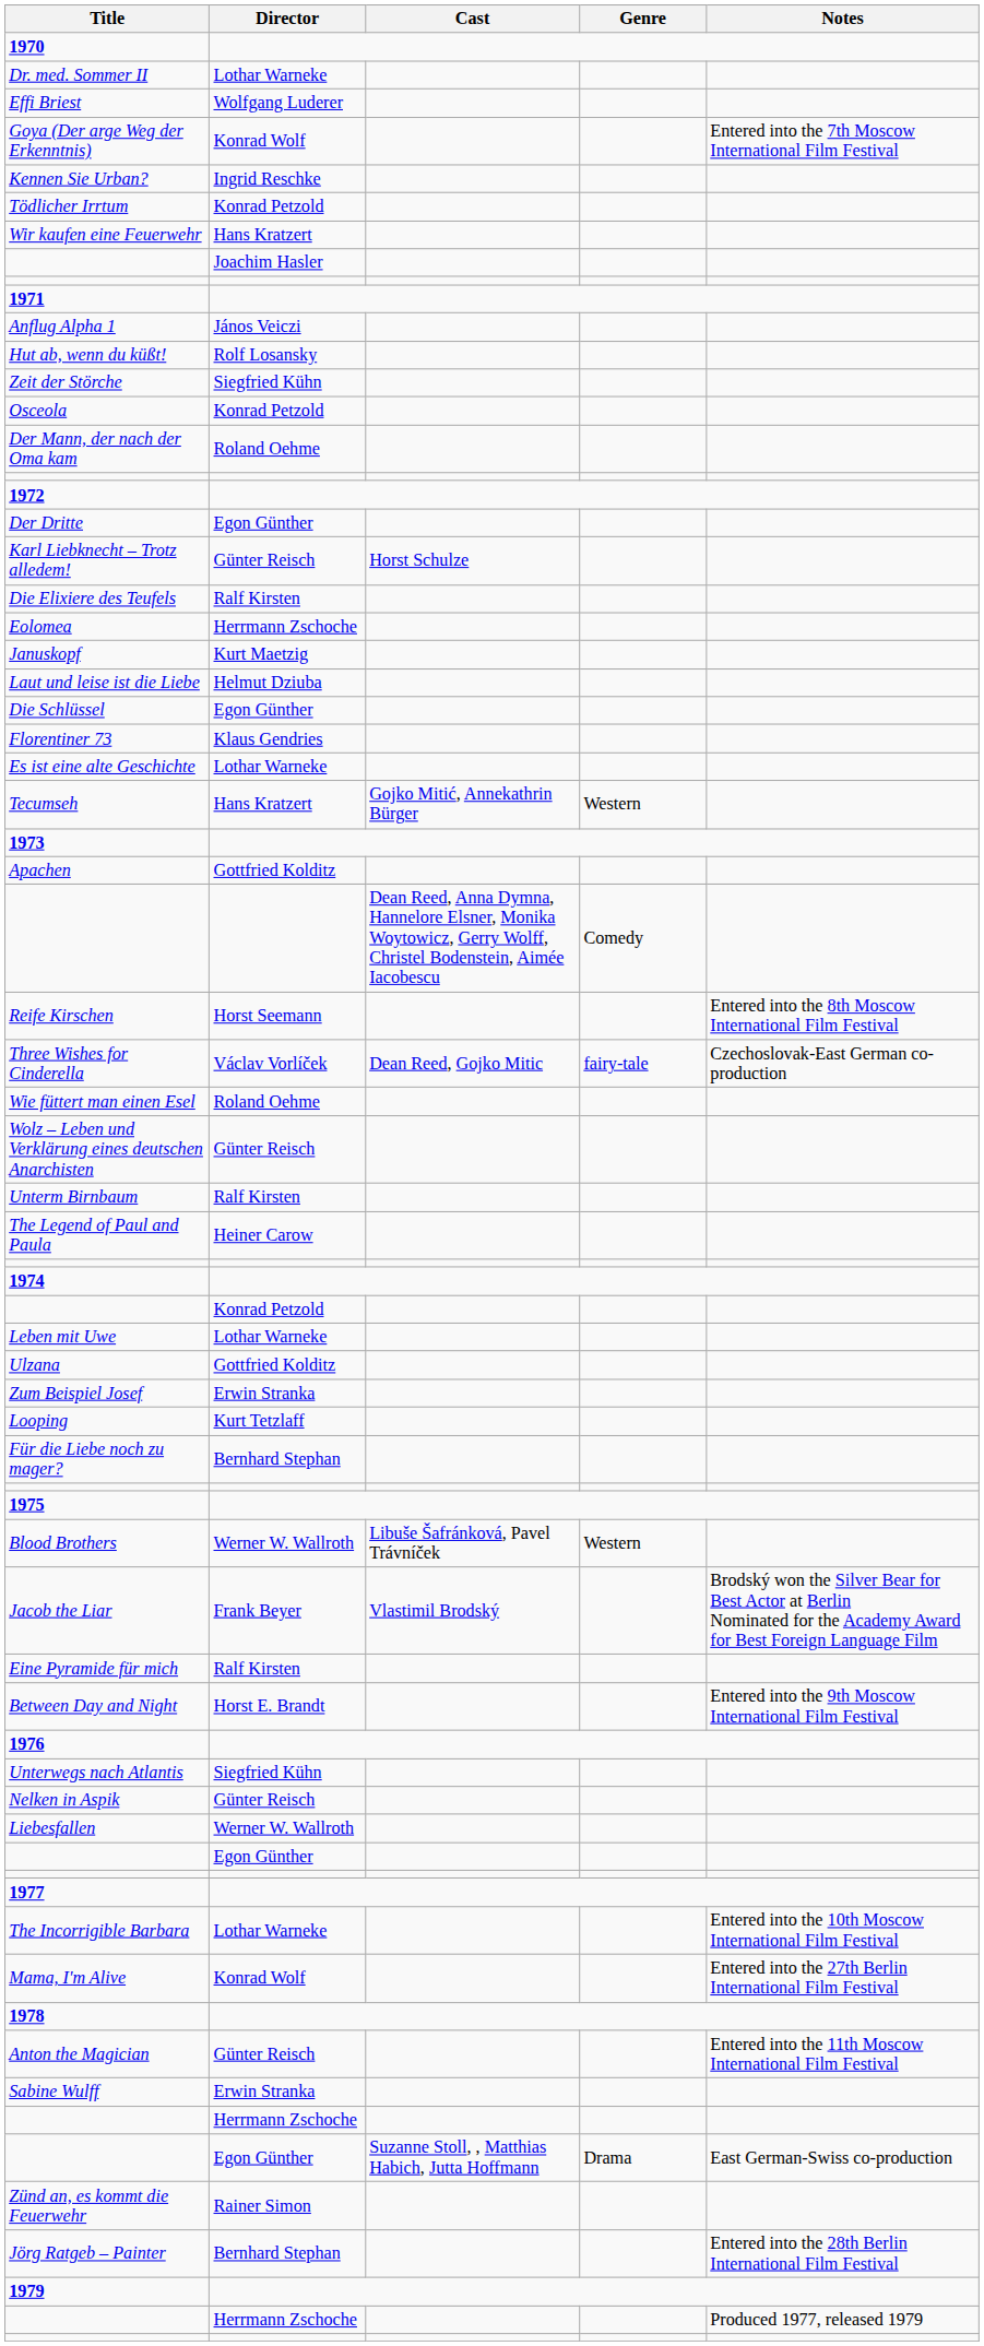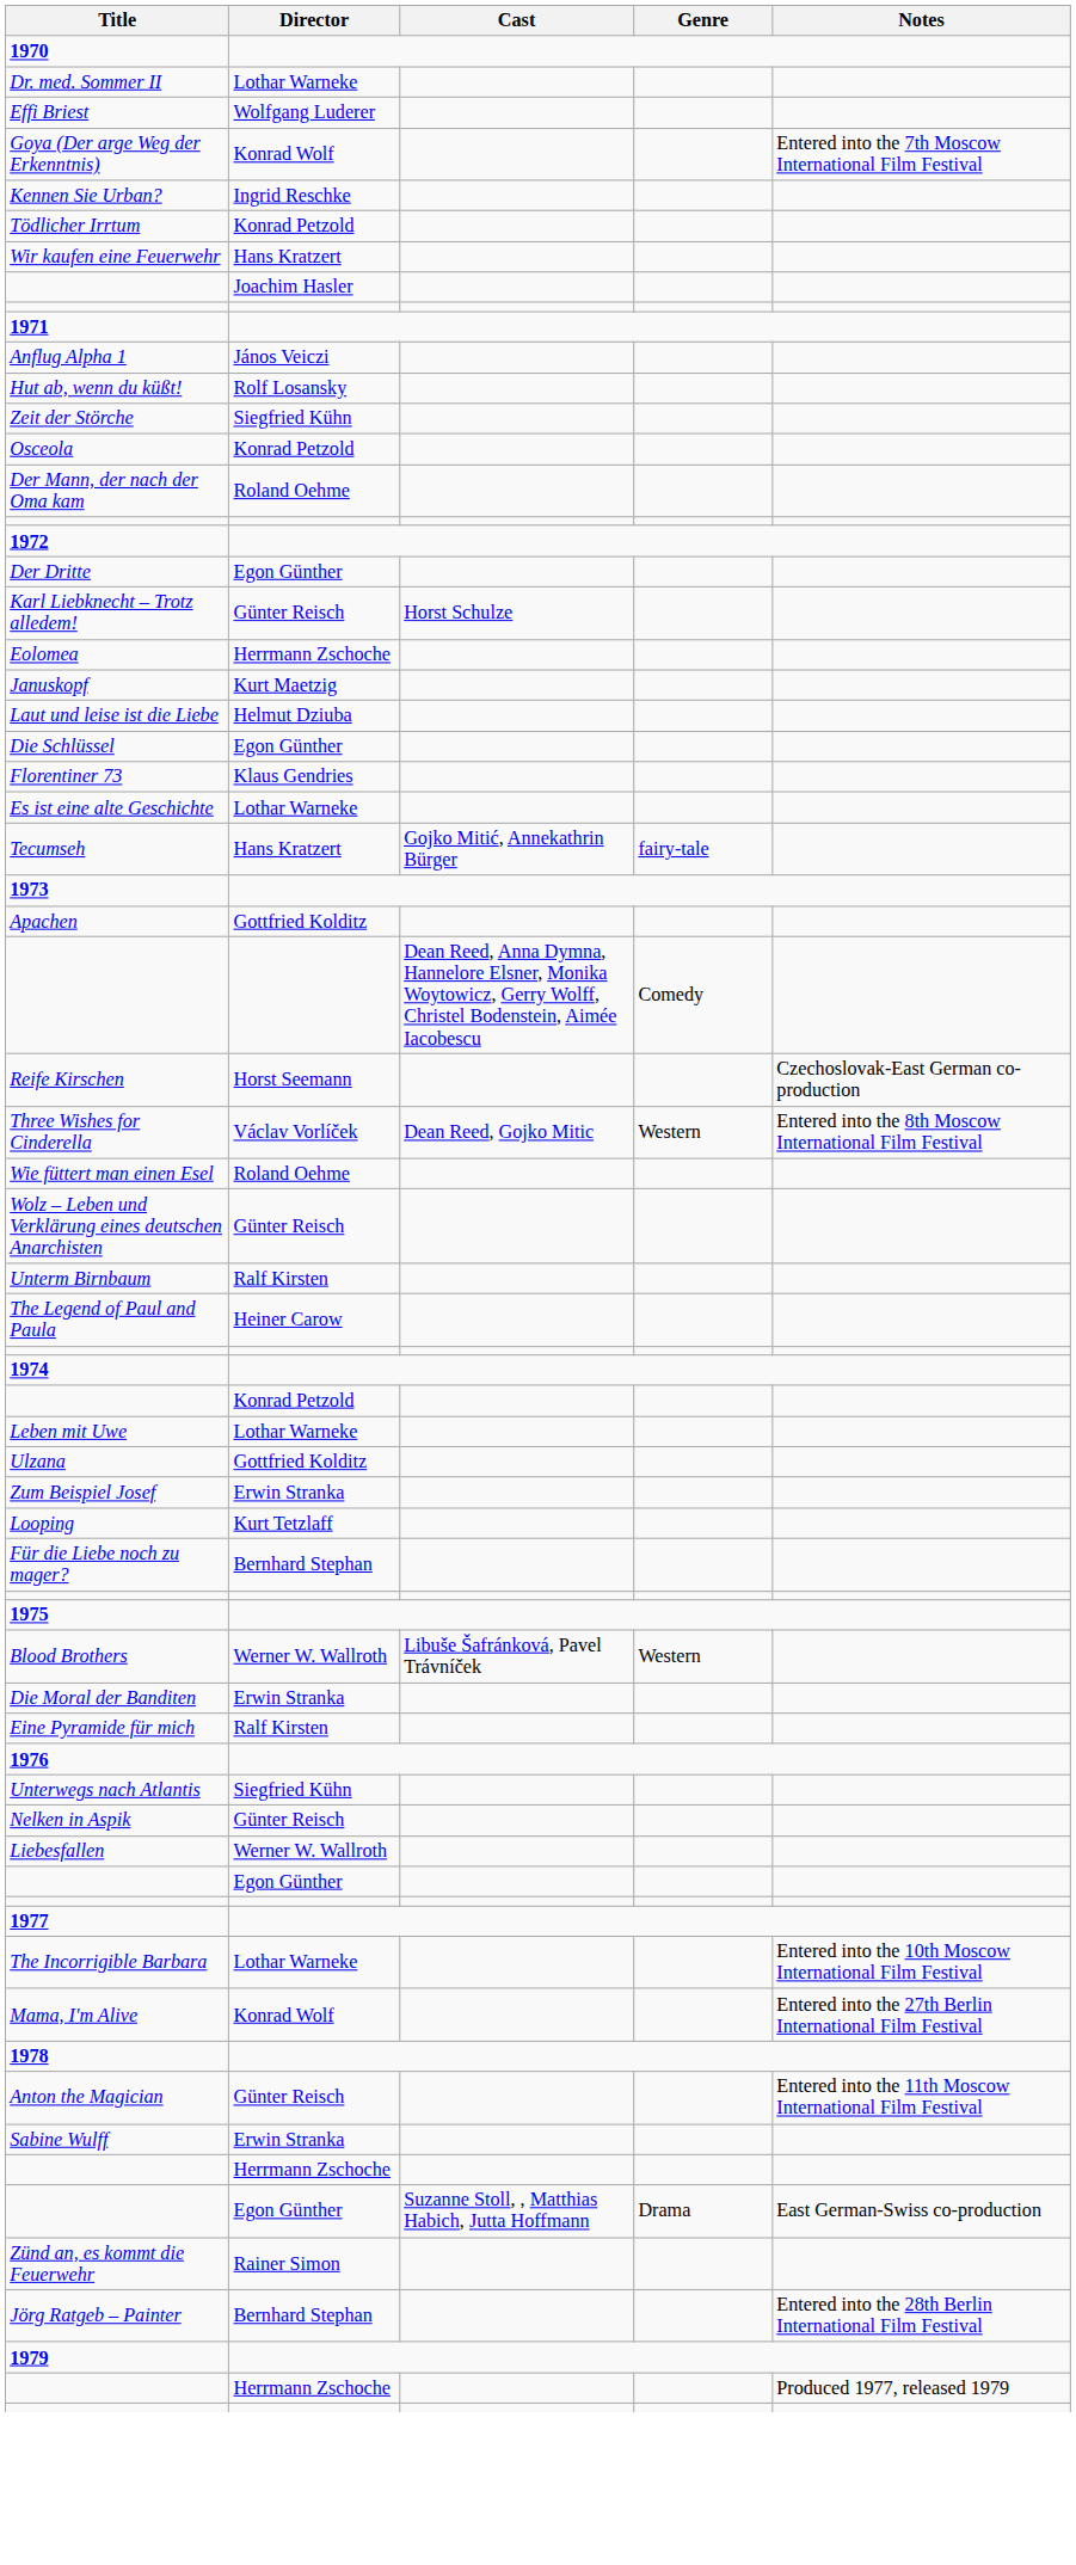 <table class="wikitable" style="width:100%;">
 <tr>
 <th style="width:21%;">Title</th>
 <th style="width:16%;">Director</th>
 <th style="width:22%;">Cast</th>
 <th style="width:13%;">Genre</th>
 <th style="width:28%;">Notes</th>
 </tr>
 <tr>
 <td><strong><a href='#'>1970</a></strong></td>
 </tr>
 <tr>
 <td><em><a href='#'>Dr. med. Sommer II</a></em></td>
 <td><a href='#'>Lothar Warneke</a></td>
 <td></td>
 <td></td>
 <td></td>
 </tr>
 <tr>
 <td><em><a href='#'>Effi Briest</a></em></td>
 <td><a href='#'>Wolfgang Luderer</a></td>
 <td></td>
 <td></td>
 <td></td>
 </tr>
 <tr>
 <td><em><a href='#'>Goya (Der arge Weg der Erkenntnis)</a></em></td>
 <td><a href='#'>Konrad Wolf</a></td>
 <td></td>
 <td></td>
 <td>Entered into the <a href='#'>7th Moscow International Film Festival</a></td>
 </tr>
 <tr>
 <td><em><a href='#'>Kennen Sie Urban?</a></em></td>
 <td><a href='#'>Ingrid Reschke</a></td>
 <td></td>
 <td></td>
 <td></td>
 </tr>
 <tr>
 <td><em><a href='#'>Tödlicher Irrtum</a></em></td>
 <td><a href='#'>Konrad Petzold</a></td>
 <td></td>
 <td></td>
 <td></td>
 </tr>
 <tr>
 <td><em><a href='#'>Wir kaufen eine Feuerwehr</a></em></td>
 <td><a href='#'>Hans Kratzert</a></td>
 <td></td>
 <td></td>
 <td></td>
 </tr>
 <tr>
 <td><em></em></td>
 <td><a href='#'>Joachim Hasler</a></td>
 <td></td>
 <td></td>
 <td></td>
 </tr>
 <tr>
 <td></td>
 <td></td>
 <td></td>
 <td></td>
 <td></td>
 </tr>
 <tr>
 <td><strong><a href='#'>1971</a></strong></td>
 </tr>
 <tr>
 <td><em><a href='#'>Anflug Alpha 1</a></em></td>
 <td><a href='#'>János Veiczi</a></td>
 <td></td>
 <td></td>
 <td></td>
 </tr>
 <tr>
 <td><em><a href='#'>Hut ab, wenn du küßt!</a></em></td>
 <td><a href='#'>Rolf Losansky</a></td>
 <td></td>
 <td></td>
 <td></td>
 </tr>
 <tr>
 <td><em><a href='#'>Zeit der Störche</a></em></td>
 <td><a href='#'>Siegfried Kühn</a></td>
 <td></td>
 <td></td>
 <td></td>
 </tr>
 <tr>
 <td><em><a href='#'>Osceola</a></em></td>
 <td><a href='#'>Konrad Petzold</a></td>
 <td></td>
 <td></td>
 <td></td>
 </tr>
 <tr>
 <td><em><a href='#'>Der Mann, der nach der Oma kam</a></em></td>
 <td><a href='#'>Roland Oehme</a></td>
 <td></td>
 <td></td>
 <td></td>
 </tr>
 <tr>
 <td></td>
 <td></td>
 <td></td>
 <td></td>
 <td></td>
 </tr>
 <tr>
 <td><strong><a href='#'>1972</a></strong></td>
 </tr>
 <tr>
 <td><em><a href='#'>Der Dritte</a></em></td>
 <td><a href='#'>Egon Günther</a></td>
 <td></td>
 <td></td>
 <td></td>
 </tr>
 <tr>
 <td><em><a href='#'>Karl Liebknecht – Trotz alledem!</a></em></td>
 <td><a href='#'>Günter Reisch</a></td>
 <td><a href='#'>Horst Schulze</a></td>
 <td></td>
 <td></td>
 </tr>
 <tr>
-<td><em><a href='#'>Die Elixiere des Teufels</a></em></td>
-<td><a href='#'>Ralf Kirsten</a></td>
-<td></td>
-<td></td>
-<td></td>
-</tr>
-<tr>
 <td><em><a href='#'>Eolomea</a></em></td>
 <td><a href='#'>Herrmann Zschoche</a></td>
 <td></td>
 <td></td>
 <td></td>
 </tr>
 <tr>
 <td><em><a href='#'>Januskopf</a></em></td>
 <td><a href='#'>Kurt Maetzig</a></td>
 <td></td>
 <td></td>
 <td></td>
 </tr>
 <tr>
 <td><em><a href='#'>Laut und leise ist die Liebe</a></em></td>
 <td><a href='#'>Helmut Dziuba</a></td>
 <td></td>
 <td></td>
 <td></td>
 </tr>
 <tr>
 <td><em><a href='#'>Die Schlüssel</a></em></td>
 <td><a href='#'>Egon Günther</a></td>
 <td></td>
 <td></td>
 <td></td>
 </tr>
 <tr>
 <td><em><a href='#'>Florentiner 73</a></em></td>
 <td><a href='#'>Klaus Gendries</a></td>
 <td></td>
 <td></td>
 <td></td>
 </tr>
 <tr>
 <td><em><a href='#'>Es ist eine alte Geschichte</a></em></td>
 <td><a href='#'>Lothar Warneke</a></td>
 <td></td>
 <td></td>
 <td></td>
 </tr>
 <tr>
 <td><em><a href='#'>Tecumseh</a></em></td>
 <td><a href='#'>Hans Kratzert</a></td>
 <td><a href='#'>Gojko Mitić</a>, <a href='#'>Annekathrin Bürger</a></td>
-<td>Western</td>
+<td><a href='#'>fairy-tale</a></td>
 <td></td>
 </tr>
 <tr>
 <td><strong><a href='#'>1973</a></strong></td>
 </tr>
 <tr>
 <td><em><a href='#'>Apachen</a></em></td>
 <td><a href='#'>Gottfried Kolditz</a></td>
 <td></td>
 <td></td>
 <td></td>
 </tr>
 <tr>
 <td><em></em></td>
 <td></td>
 <td><a href='#'>Dean Reed</a>, <a href='#'>Anna Dymna</a>, <a href='#'>Hannelore Elsner</a>, <a href='#'>Monika Woytowicz</a>, <a href='#'>Gerry Wolff</a>, <a href='#'>Christel Bodenstein</a>, <a href='#'>Aimée Iacobescu</a></td>
 <td>Comedy</td>
 <td></td>
 </tr>
 <tr>
 <td><em><a href='#'>Reife Kirschen</a></em></td>
 <td><a href='#'>Horst Seemann</a></td>
 <td></td>
 <td></td>
-<td>Entered into the <a href='#'>8th Moscow International Film Festival</a></td>
+<td>Czechoslovak-East German co-production</td>
 </tr>
 <tr>
 <td><em><a href='#'>Three Wishes for Cinderella</a></em></td>
 <td><a href='#'>Václav Vorlíček</a></td>
 <td><a href='#'>Dean Reed</a>, <a href='#'>Gojko Mitic</a></td>
-<td><a href='#'>fairy-tale</a></td>
-<td>Czechoslovak-East German co-production</td>
+<td>Western</td>
+<td>Entered into the <a href='#'>8th Moscow International Film Festival</a></td>
 </tr>
 <tr>
 <td><em><a href='#'>Wie füttert man einen Esel</a></em></td>
 <td><a href='#'>Roland Oehme</a></td>
 <td></td>
 <td></td>
 <td></td>
 </tr>
 <tr>
 <td><em><a href='#'>Wolz – Leben und Verklärung eines deutschen Anarchisten</a></em></td>
 <td><a href='#'>Günter Reisch</a></td>
 <td></td>
 <td></td>
 <td></td>
 </tr>
 <tr>
 <td><em><a href='#'>Unterm Birnbaum</a></em></td>
 <td><a href='#'>Ralf Kirsten</a></td>
 <td></td>
 <td></td>
 <td></td>
 </tr>
 <tr>
 <td><em><a href='#'>The Legend of Paul and Paula</a></em></td>
 <td><a href='#'>Heiner Carow</a></td>
 <td></td>
 <td></td>
 <td></td>
 </tr>
 <tr>
 <td></td>
 <td></td>
 <td></td>
 <td></td>
 <td></td>
 </tr>
 <tr>
 <td><strong><a href='#'>1974</a></strong></td>
 </tr>
 <tr>
 <td><em></em></td>
 <td><a href='#'>Konrad Petzold</a></td>
 <td></td>
 <td></td>
 <td></td>
 </tr>
 <tr>
 <td><em><a href='#'>Leben mit Uwe</a></em></td>
 <td><a href='#'>Lothar Warneke</a></td>
 <td></td>
 <td></td>
 <td></td>
 </tr>
 <tr>
 <td><em><a href='#'>Ulzana</a></em></td>
 <td><a href='#'>Gottfried Kolditz</a></td>
 <td></td>
 <td></td>
 <td></td>
 </tr>
 <tr>
 <td><em><a href='#'>Zum Beispiel Josef</a></em></td>
 <td><a href='#'>Erwin Stranka</a></td>
 <td></td>
 <td></td>
 <td></td>
 </tr>
 <tr>
 <td><em><a href='#'>Looping</a></em></td>
 <td><a href='#'>Kurt Tetzlaff</a></td>
 <td></td>
 <td></td>
 <td></td>
 </tr>
 <tr>
 <td><em><a href='#'>Für die Liebe noch zu mager?</a></em></td>
 <td><a href='#'>Bernhard Stephan</a></td>
 <td></td>
 <td></td>
 <td></td>
 </tr>
 <tr>
 <td></td>
 <td></td>
 <td></td>
 <td></td>
 <td></td>
 </tr>
 <tr>
 <td><strong><a href='#'>1975</a></strong></td>
 </tr>
 <tr>
 <td><em><a href='#'>Blood Brothers</a></em></td>
 <td><a href='#'>Werner W. Wallroth</a></td>
 <td><a href='#'>Libuše Šafránková</a>, Pavel Trávníček</td>
 <td>Western</td>
 <td></td>
 </tr>
 <tr>
-<td><em><a href='#'>Jacob the Liar</a></em></td>
-<td><a href='#'>Frank Beyer</a></td>
-<td><a href='#'>Vlastimil Brodský</a></td>
+<td><em><a href='#'>Die Moral der Banditen</a></em></td>
+<td><a href='#'>Erwin Stranka</a></td>
 <td></td>
-<td>Brodský won the <a href='#'>Silver Bear for Best Actor</a> at <a href='#'>Berlin</a><br>Nominated for the <a href='#'>Academy Award for Best Foreign Language Film</a></td>
+<td></td>
+<td></td>
 </tr>
 <tr>
 <td><em><a href='#'>Eine Pyramide für mich</a></em></td>
 <td><a href='#'>Ralf Kirsten</a></td>
 <td></td>
 <td></td>
 <td></td>
-</tr>
-<tr>
-<td><em><a href='#'>Between Day and Night</a></em></td>
-<td><a href='#'>Horst E. Brandt</a></td>
-<td></td>
-<td></td>
-<td>Entered into the <a href='#'>9th Moscow International Film Festival</a></td>
 </tr>
 <tr>
 <td><strong><a href='#'>1976</a></strong></td>
 </tr>
 <tr>
 <td><em><a href='#'>Unterwegs nach Atlantis</a></em></td>
 <td><a href='#'>Siegfried Kühn</a></td>
 <td></td>
 <td></td>
 <td></td>
 </tr>
 <tr>
 <td><em><a href='#'>Nelken in Aspik</a></em></td>
 <td><a href='#'>Günter Reisch</a></td>
 <td></td>
 <td></td>
 <td></td>
 </tr>
 <tr>
 <td><em><a href='#'>Liebesfallen</a></em></td>
 <td><a href='#'>Werner W. Wallroth</a></td>
 <td></td>
 <td></td>
 <td></td>
 </tr>
 <tr>
 <td><em></em></td>
 <td><a href='#'>Egon Günther</a></td>
 <td></td>
 <td></td>
 <td></td>
 </tr>
 <tr>
 <td></td>
 <td></td>
 <td></td>
 <td></td>
 <td></td>
 </tr>
 <tr>
 <td><strong><a href='#'>1977</a></strong></td>
 </tr>
 <tr>
 <td><em><a href='#'>The Incorrigible Barbara</a></em></td>
 <td><a href='#'>Lothar Warneke</a></td>
 <td></td>
 <td></td>
 <td>Entered into the <a href='#'>10th Moscow International Film Festival</a></td>
 </tr>
 <tr>
 <td><em><a href='#'>Mama, I'm Alive</a></em></td>
 <td><a href='#'>Konrad Wolf</a></td>
 <td></td>
 <td></td>
 <td>Entered into the <a href='#'>27th Berlin International Film Festival</a></td>
 </tr>
 <tr>
 <td><strong><a href='#'>1978</a></strong></td>
 </tr>
 <tr>
 <td><em><a href='#'>Anton the Magician</a></em></td>
 <td><a href='#'>Günter Reisch</a></td>
 <td></td>
 <td></td>
 <td>Entered into the <a href='#'>11th Moscow International Film Festival</a></td>
 </tr>
 <tr>
 <td><em><a href='#'>Sabine Wulff</a></em></td>
 <td><a href='#'>Erwin Stranka</a></td>
 <td></td>
 <td></td>
 <td></td>
 </tr>
 <tr>
 <td><em></em></td>
 <td><a href='#'>Herrmann Zschoche</a></td>
 <td></td>
 <td></td>
 <td></td>
 </tr>
 <tr>
 <td><em></em></td>
 <td><a href='#'>Egon Günther</a></td>
 <td><a href='#'>Suzanne Stoll</a>, , <a href='#'>Matthias Habich</a>, <a href='#'>Jutta Hoffmann</a></td>
 <td>Drama</td>
 <td>East German-Swiss co-production</td>
 </tr>
 <tr>
 <td><em><a href='#'>Zünd an, es kommt die Feuerwehr</a></em></td>
 <td><a href='#'>Rainer Simon</a></td>
 <td></td>
 <td></td>
 <td></td>
 </tr>
 <tr>
 <td><em><a href='#'>Jörg Ratgeb – Painter</a></em></td>
 <td><a href='#'>Bernhard Stephan</a></td>
 <td></td>
 <td></td>
 <td>Entered into the <a href='#'>28th Berlin International Film Festival</a></td>
 </tr>
 <tr>
 <td><strong><a href='#'>1979</a></strong></td>
 </tr>
 <tr>
 <td><em></em></td>
 <td><a href='#'>Herrmann Zschoche</a></td>
 <td></td>
 <td></td>
 <td>Produced 1977, released 1979</td>
 </tr>
 <tr>
 <td></td>
 <td></td>
 <td></td>
 <td></td>
 <td></td>
 </tr>
 </table>
